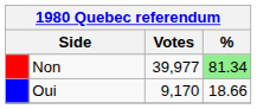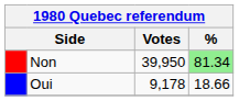 <table class="wikitable" style="font-size: 95%; clear:both">
 <tr style="background-color:#E9E9E9">
 <th colspan=4><a href='#'>1980 Quebec referendum</a></th>
 </tr>
 <tr style="background-color:#E9E9E9">
 <th colspan=2 style="width: 130px">Side</th>
 <th style="width: 50px">Votes</th>
 <th style="width: 40px">%</th>
 </tr>
 <tr>
 <td bgcolor="red"></td>
 <td>Non</td>
-<td align="right">39,977</td>
+<td align="right">39,950</td>
 <td align="right" style="background: lightgreen;">81.34</td>
 </tr>
 <tr>
 <td bgcolor="blue"></td>
 <td>Oui</td>
-<td align="right">9,170</td>
+<td align="right">9,178</td>
 <td align="right">18.66</td>
 </tr>
 <tr>
 </tr>
 </table>
